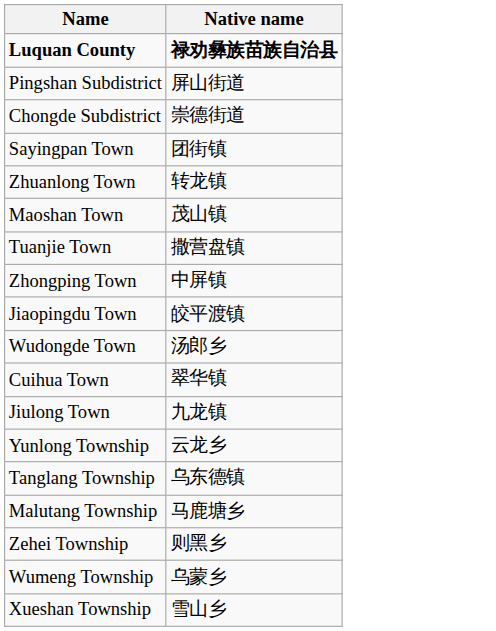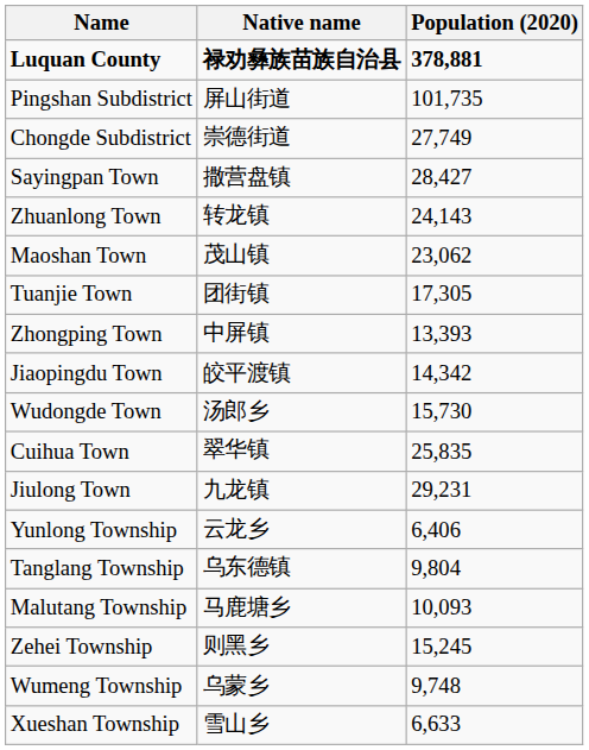 <table class="wikitable">
 <tr>
 <th>Name</th>
 <th>Native name</th>
+<th>Population (2020)</th>
 </tr>
 <tr>
 <td><strong>Luquan County</strong></td>
 <td><strong>禄劝彝族苗族自治县</strong></td>
+<td><strong>378,881</strong></td>
 </tr>
 <tr>
 <td>Pingshan Subdistrict</td>
 <td>屏山街道</td>
+<td>101,735</td>
 </tr>
 <tr>
 <td>Chongde Subdistrict</td>
 <td>崇德街道</td>
+<td>27,749</td>
 </tr>
 <tr>
 <td>Sayingpan Town</td>
-<td>团街镇</td>
+<td>撒营盘镇</td>
+<td>28,427</td>
 </tr>
 <tr>
 <td>Zhuanlong Town</td>
 <td>转龙镇</td>
+<td>24,143</td>
 </tr>
 <tr>
 <td>Maoshan Town</td>
 <td>茂山镇</td>
+<td>23,062</td>
 </tr>
 <tr>
 <td>Tuanjie Town</td>
-<td>撒营盘镇</td>
+<td>团街镇</td>
+<td>17,305</td>
 </tr>
 <tr>
 <td>Zhongping Town</td>
 <td>中屏镇</td>
+<td>13,393</td>
 </tr>
 <tr>
 <td>Jiaopingdu Town</td>
 <td>皎平渡镇</td>
+<td>14,342</td>
 </tr>
 <tr>
 <td>Wudongde Town</td>
 <td>汤郎乡</td>
+<td>15,730</td>
 </tr>
 <tr>
 <td>Cuihua Town</td>
 <td>翠华镇</td>
+<td>25,835</td>
 </tr>
 <tr>
 <td>Jiulong Town</td>
 <td>九龙镇</td>
+<td>29,231</td>
 </tr>
 <tr>
 <td>Yunlong Township</td>
 <td>云龙乡</td>
+<td>6,406</td>
 </tr>
 <tr>
 <td>Tanglang Township</td>
 <td>乌东德镇</td>
+<td>9,804</td>
 </tr>
 <tr>
 <td>Malutang Township</td>
 <td>马鹿塘乡</td>
+<td>10,093</td>
 </tr>
 <tr>
 <td>Zehei Township</td>
 <td>则黑乡</td>
+<td>15,245</td>
 </tr>
 <tr>
 <td>Wumeng Township</td>
 <td>乌蒙乡</td>
+<td>9,748</td>
 </tr>
 <tr>
 <td>Xueshan Township</td>
 <td>雪山乡</td>
+<td>6,633</td>
 </tr>
 </table>
